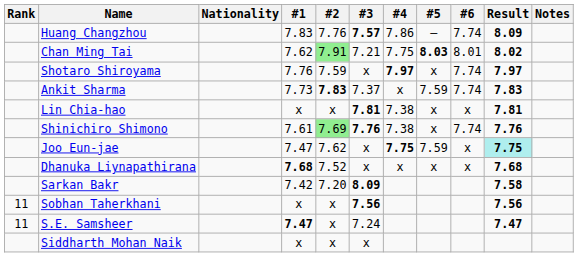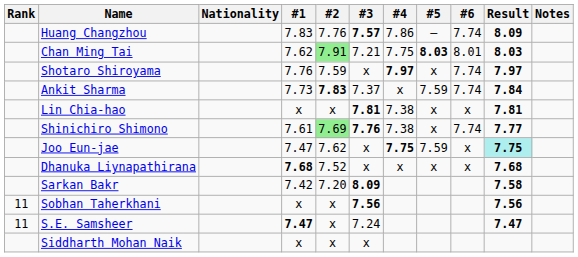 <table class="wikitable sortable" style="text-align:center">
 <tr>
 <th>Rank</th>
 <th>Name</th>
 <th>Nationality</th>
 <th>#1</th>
 <th>#2</th>
 <th>#3</th>
 <th>#4</th>
 <th>#5</th>
 <th>#6</th>
 <th>Result</th>
 <th>Notes</th>
 </tr>
 <tr>
 <td></td>
 <td align=left><a href='#'>Huang Changzhou</a></td>
 <td align=left></td>
 <td>7.83</td>
 <td>7.76</td>
 <td><strong>7.57</strong></td>
 <td>7.86</td>
 <td>–</td>
 <td>7.74</td>
 <td><strong>8.09</strong></td>
 <td></td>
 </tr>
 <tr>
 <td></td>
 <td align=left><a href='#'>Chan Ming Tai</a></td>
 <td align=left></td>
 <td>7.62</td>
 <td style="background: lightgreen;">7.91</td>
 <td>7.21</td>
 <td>7.75</td>
 <td><strong>8.03</strong></td>
 <td>8.01</td>
-<td><strong>8.02</strong></td>
+<td><strong>8.03</strong></td>
 <td></td>
 </tr>
 <tr>
 <td></td>
 <td align=left><a href='#'>Shotaro Shiroyama</a></td>
 <td align=left></td>
 <td>7.76</td>
 <td>7.59</td>
 <td>x</td>
 <td><strong>7.97</strong></td>
 <td>x</td>
 <td>7.74</td>
 <td><strong>7.97</strong></td>
 <td></td>
 </tr>
 <tr>
 <td></td>
 <td align=left><a href='#'>Ankit Sharma</a></td>
 <td align=left></td>
 <td>7.73</td>
 <td><strong>7.83</strong></td>
 <td>7.37</td>
 <td>x</td>
 <td>7.59</td>
 <td>7.74</td>
-<td><strong>7.83</strong></td>
+<td><strong>7.84</strong></td>
 <td></td>
 </tr>
 <tr>
 <td></td>
 <td align=left><a href='#'>Lin Chia-hao</a></td>
 <td align=left></td>
 <td>x</td>
 <td>x</td>
 <td><strong>7.81</strong></td>
 <td>7.38</td>
 <td>x</td>
 <td>x</td>
 <td><strong>7.81</strong></td>
 <td></td>
 </tr>
 <tr>
 <td></td>
 <td align=left><a href='#'>Shinichiro Shimono</a></td>
 <td align=left></td>
 <td>7.61</td>
 <td style="background: lightgreen;">7.69</td>
 <td><strong>7.76</strong></td>
 <td>7.38</td>
 <td>x</td>
 <td>7.74</td>
-<td><strong>7.76</strong></td>
+<td><strong>7.77</strong></td>
 <td></td>
 </tr>
 <tr>
 <td></td>
 <td align=left><a href='#'>Joo Eun-jae</a></td>
 <td align=left></td>
 <td>7.47</td>
 <td>7.62</td>
 <td>x</td>
 <td><strong>7.75</strong></td>
 <td>7.59</td>
 <td>x</td>
 <td style="background: paleturquoise;"><strong>7.75</strong></td>
 <td></td>
 </tr>
 <tr>
 <td></td>
 <td align=left><a href='#'>Dhanuka Liynapathirana</a></td>
 <td align=left></td>
 <td><strong>7.68</strong></td>
 <td>7.52</td>
 <td>x</td>
 <td>x</td>
 <td>x</td>
 <td>x</td>
 <td><strong>7.68</strong></td>
 <td></td>
 </tr>
 <tr>
 <td></td>
 <td align=left><a href='#'>Sarkan Bakr</a></td>
 <td align=left></td>
 <td>7.42</td>
 <td>7.20</td>
 <td><strong>8.09</strong></td>
 <td></td>
 <td></td>
 <td></td>
 <td><strong>7.58</strong></td>
 <td></td>
 </tr>
 <tr>
 <td>11</td>
 <td align=left><a href='#'>Sobhan Taherkhani</a></td>
 <td align=left></td>
 <td>x</td>
 <td>x</td>
 <td><strong>7.56</strong></td>
 <td></td>
 <td></td>
 <td></td>
 <td><strong>7.56</strong></td>
 <td></td>
 </tr>
 <tr>
 <td>11</td>
 <td align=left><a href='#'>S.E. Samsheer</a></td>
 <td align=left></td>
 <td><strong>7.47</strong></td>
 <td>x</td>
 <td>7.24</td>
 <td></td>
 <td></td>
 <td></td>
 <td><strong>7.47</strong></td>
 <td></td>
 </tr>
 <tr>
 <td></td>
 <td align=left><a href='#'>Siddharth Mohan Naik</a></td>
 <td align=left></td>
 <td>x</td>
 <td>x</td>
 <td>x</td>
 <td></td>
 <td></td>
 <td></td>
 <td><strong></strong></td>
 <td></td>
 </tr>
 </table>
